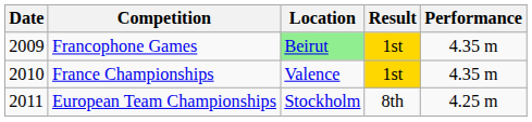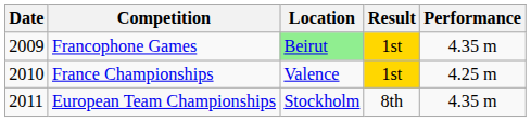 <table class="wikitable">
 <tr>
 <th>Date</th>
 <th>Competition</th>
 <th>Location</th>
 <th>Result</th>
 <th>Performance</th>
 </tr>
 <tr>
 <td>2009</td>
 <td><a href='#'>Francophone Games</a></td>
 <td style="background: lightgreen;"><a href='#'>Beirut</a></td>
 <td align="center" bgcolor="gold">1st</td>
 <td align="center">4.35 m</td>
 </tr>
 <tr>
 <td>2010</td>
 <td><a href='#'>France Championships</a></td>
 <td><a href='#'>Valence</a></td>
 <td align="center" bgcolor="gold">1st</td>
-<td align="center">4.35 m</td>
+<td align="center">4.25 m</td>
 </tr>
 <tr>
 <td>2011</td>
 <td><a href='#'>European Team Championships</a></td>
 <td><a href='#'>Stockholm</a></td>
 <td align="center">8th</td>
-<td align="center">4.25 m</td>
+<td align="center">4.35 m</td>
 </tr>
 </table>
